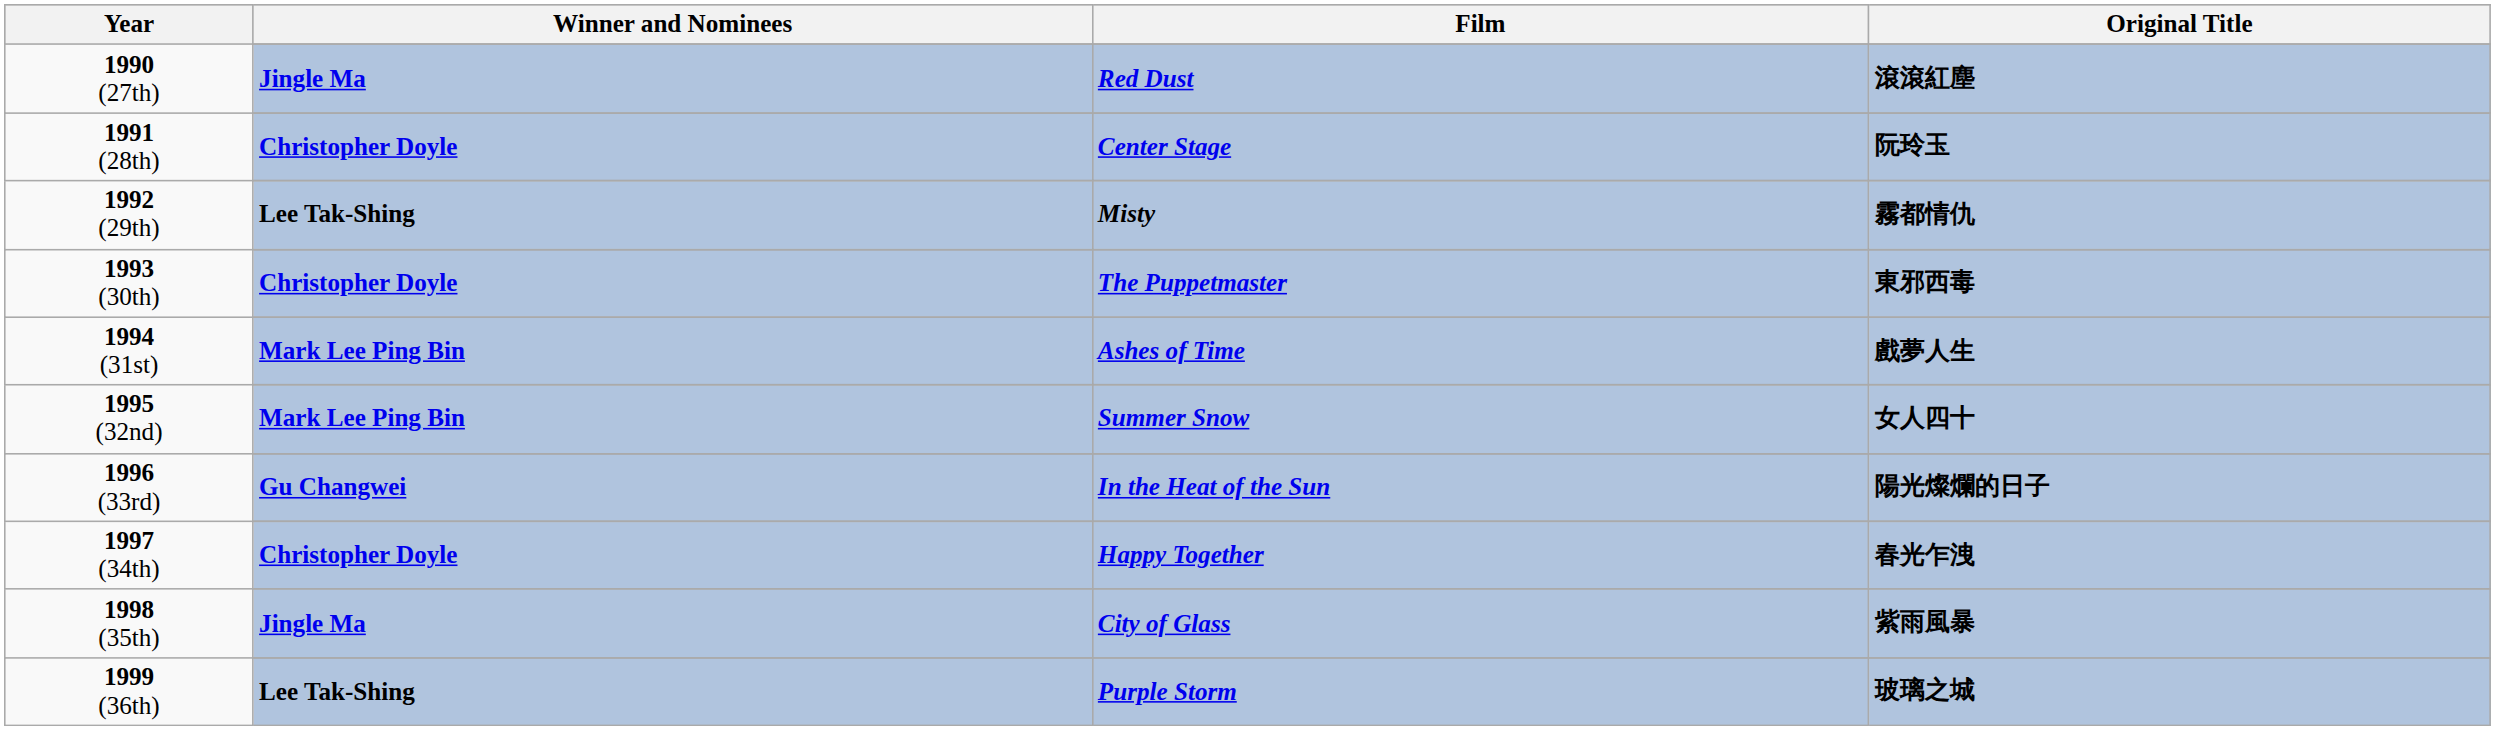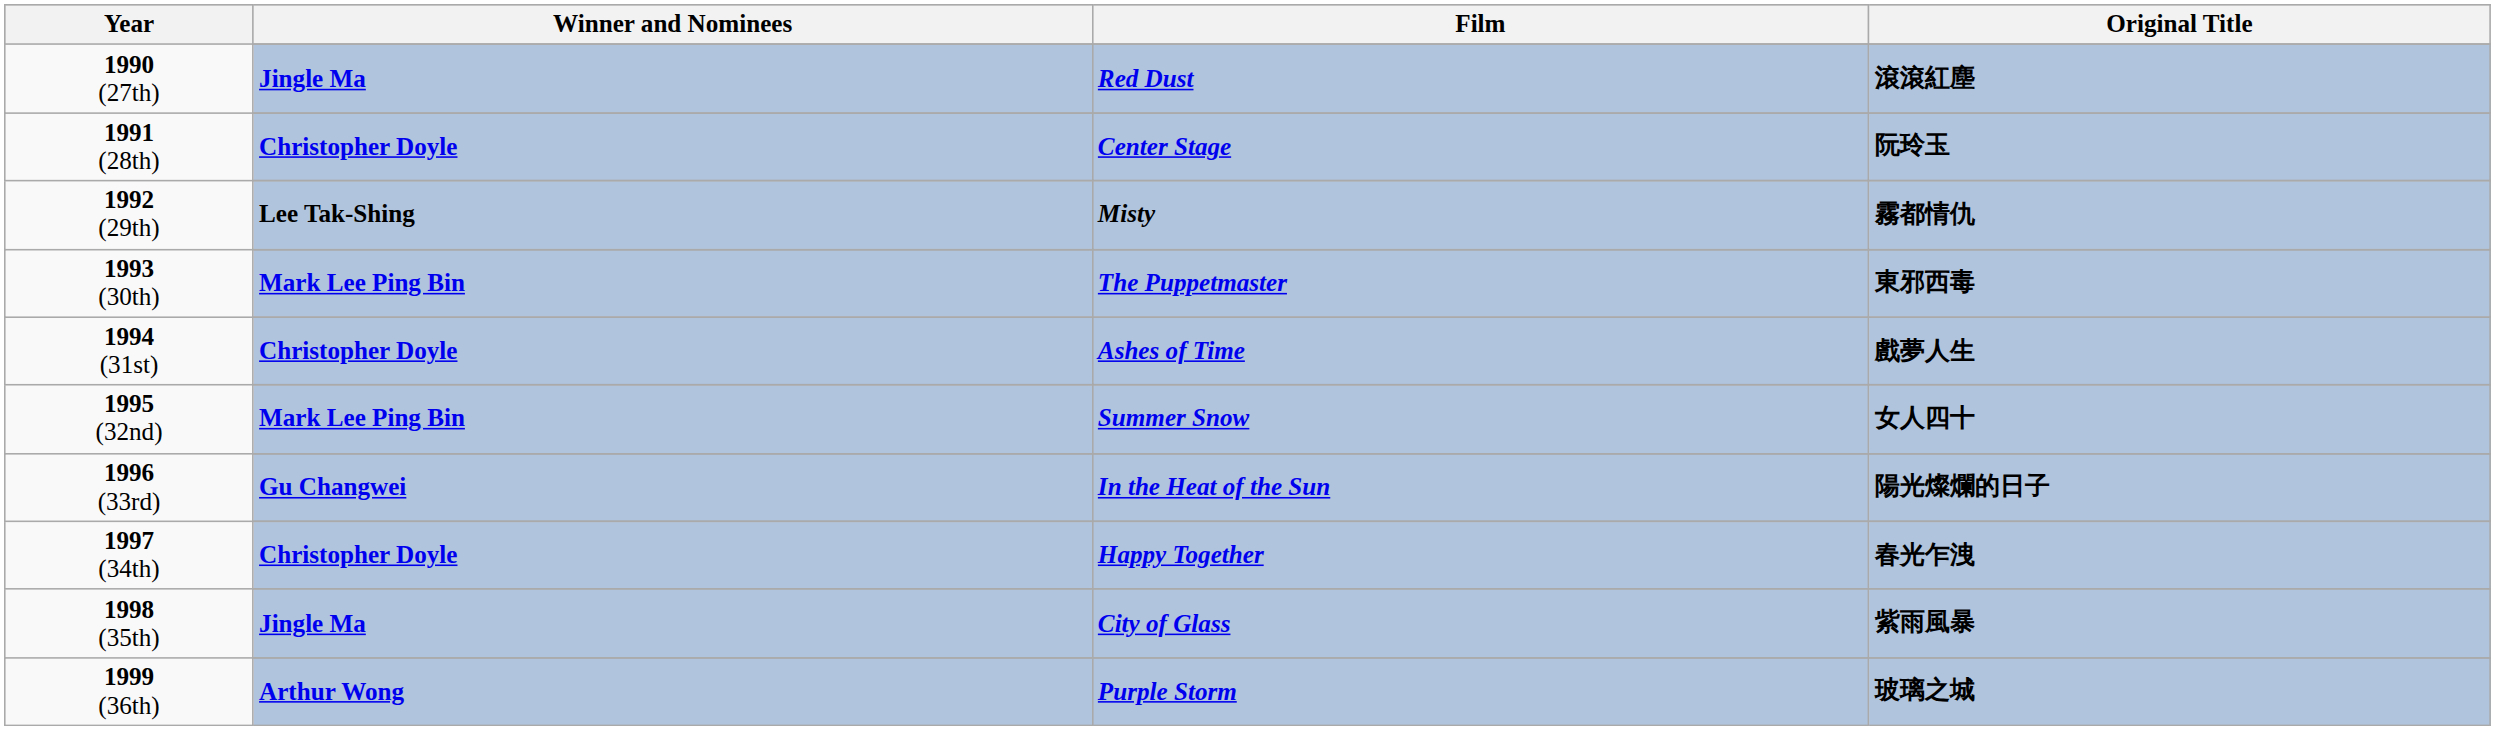 <table class="wikitable" style="width:100%;" cellpadding="5">
 <tr style="background:#bebebe;">
 <th style="width:8%;">Year</th>
 <th style="width:27%;">Winner and Nominees</th>
 <th style="width:25%;">Film</th>
 <th style="width:20%;">Original Title</th>
 </tr>
 <tr>
 <td rowspan="2" style="text-align:center"><strong>1990</strong><br>(27th)</td>
 </tr>
 <tr style="background:#B0C4DE;">
 <td><strong><a href='#'>Jingle Ma</a></strong></td>
 <td><strong><em><a href='#'>Red Dust</a></em></strong></td>
 <td><strong>滾滾紅塵</strong></td>
 </tr>
 <tr>
 <td rowspan="2" style="text-align:center"><strong>1991</strong><br>(28th)</td>
 </tr>
 <tr style="background:#B0C4DE;">
 <td><strong><a href='#'>Christopher Doyle</a></strong></td>
 <td><strong><em><a href='#'>Center Stage</a></em></strong></td>
 <td><strong>阮玲玉</strong></td>
 </tr>
 <tr>
 <td rowspan="2" style="text-align:center"><strong>1992</strong><br>(29th)</td>
 </tr>
 <tr style="background:#B0C4DE;">
 <td><strong>Lee Tak-Shing</strong></td>
 <td><strong><em>Misty</em></strong></td>
 <td><strong>霧都情仇</strong></td>
 </tr>
 <tr>
 <td rowspan="2" style="text-align:center"><strong>1993</strong><br>(30th)</td>
 </tr>
 <tr style="background:#B0C4DE;">
-<td><strong><a href='#'>Christopher Doyle</a></strong></td>
+<td><strong><a href='#'>Mark Lee Ping Bin</a></strong></td>
 <td><strong><em><a href='#'>The Puppetmaster</a></em></strong></td>
 <td><strong>東邪西毒</strong></td>
 </tr>
 <tr>
 <td rowspan="2" style="text-align:center"><strong>1994</strong><br>(31st)</td>
 </tr>
 <tr style="background:#B0C4DE;">
-<td><strong><a href='#'>Mark Lee Ping Bin</a></strong></td>
+<td><strong><a href='#'>Christopher Doyle</a></strong></td>
 <td><strong><em><a href='#'>Ashes of Time</a></em></strong></td>
 <td><strong>戲夢人生</strong></td>
 </tr>
 <tr>
 <td rowspan="2" style="text-align:center"><strong>1995</strong><br>(32nd)</td>
 </tr>
 <tr style="background:#B0C4DE;">
 <td><strong><a href='#'>Mark Lee Ping Bin</a></strong></td>
 <td><strong><em><a href='#'>Summer Snow</a></em></strong></td>
 <td><strong>女人四十</strong></td>
 </tr>
 <tr>
 <td rowspan="2" style="text-align:center"><strong>1996</strong><br>(33rd)</td>
 </tr>
 <tr style="background:#B0C4DE;">
 <td><strong><a href='#'>Gu Changwei</a></strong></td>
 <td><strong><em><a href='#'>In the Heat of the Sun</a></em></strong></td>
 <td><strong>陽光燦爛的日子</strong></td>
 </tr>
 <tr>
 <td rowspan="2" style="text-align:center"><strong>1997</strong><br>(34th)</td>
 </tr>
 <tr style="background:#B0C4DE;">
 <td><strong><a href='#'>Christopher Doyle</a></strong></td>
 <td><strong><em><a href='#'>Happy Together</a></em></strong></td>
 <td><strong>春光乍洩</strong></td>
 </tr>
 <tr>
 <td rowspan="2" style="text-align:center"><strong>1998</strong><br>(35th)</td>
 </tr>
 <tr style="background:#B0C4DE;">
 <td><strong><a href='#'>Jingle Ma</a></strong></td>
 <td><strong><em><a href='#'>City of Glass</a></em></strong></td>
 <td><strong>紫雨風暴</strong></td>
 </tr>
 <tr>
 <td rowspan="2" style="text-align:center"><strong>1999</strong><br>(36th)</td>
 </tr>
 <tr style="background:#B0C4DE;">
-<td><strong>Lee Tak-Shing</strong></td>
+<td><strong><a href='#'>Arthur Wong</a></strong></td>
 <td><strong><em><a href='#'>Purple Storm</a></em></strong></td>
 <td><strong>玻璃之城</strong></td>
 </tr>
 </table>
